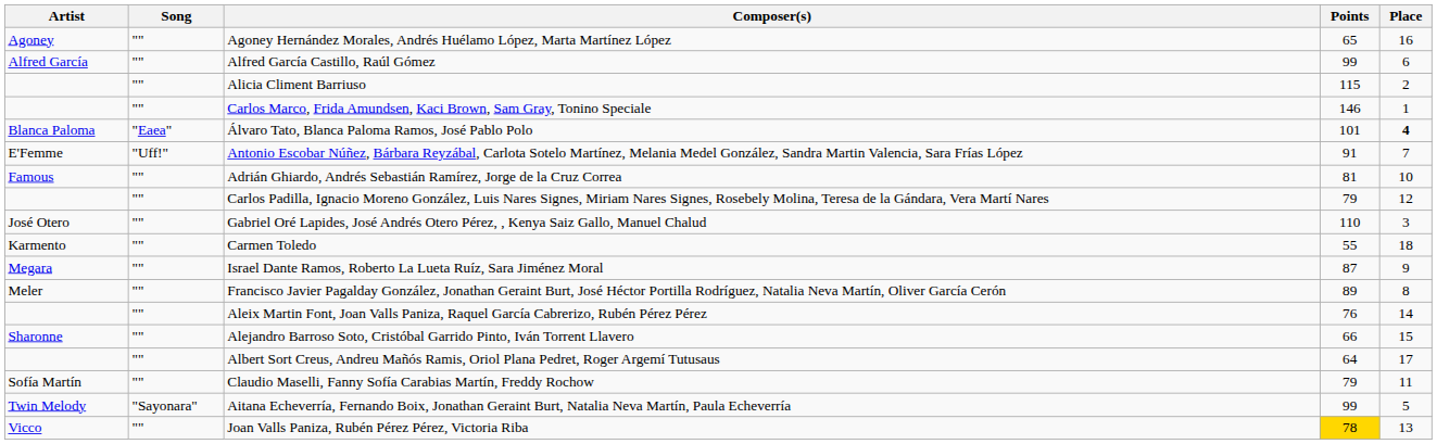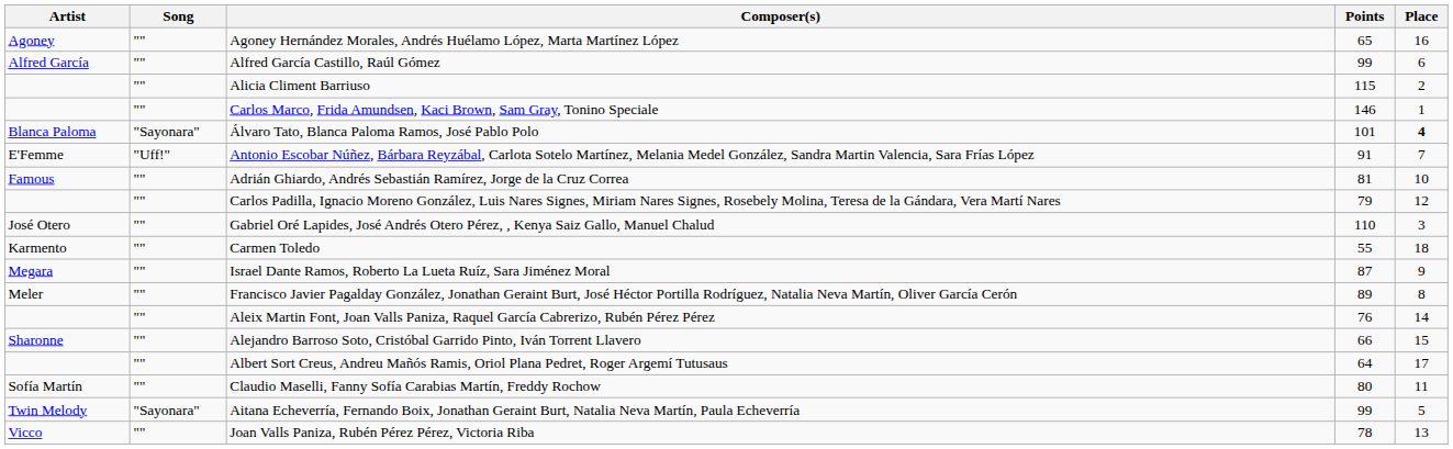 <table class="sortable wikitable" width="100%" style="margin: 1em auto 1em auto;">
 <tr>
 <th>Artist</th>
 <th>Song</th>
 <th>Composer(s)</th>
 <th>Points</th>
 <th>Place</th>
 </tr>
 <tr>
 <td><a href='#'>Agoney</a></td>
 <td>""</td>
 <td>Agoney Hernández Morales, Andrés Huélamo López, Marta Martínez López</td>
 <td align=center>65</td>
 <td align=center>16</td>
 </tr>
 <tr>
 <td><a href='#'>Alfred García</a></td>
 <td>""</td>
 <td>Alfred García Castillo, Raúl Gómez</td>
 <td align=center>99</td>
 <td align=center>6</td>
 </tr>
 <tr>
 <td></td>
 <td>""</td>
 <td>Alicia Climent Barriuso</td>
 <td align=center>115</td>
 <td align=center>2</td>
 </tr>
 <tr>
 <td></td>
 <td>""</td>
 <td><a href='#'>Carlos Marco</a>, <a href='#'>Frida Amundsen</a>, <a href='#'>Kaci Brown</a>, <a href='#'>Sam Gray</a>, Tonino Speciale</td>
 <td align=center>146</td>
 <td align=center>1</td>
 </tr>
 <tr>
 <td><a href='#'>Blanca Paloma</a></td>
-<td>"<a href='#'>Eaea</a>"</td>
+<td>"Sayonara"</td>
 <td>Álvaro Tato, Blanca Paloma Ramos, José Pablo Polo</td>
 <td align=center>101</td>
 <td align=center><strong>4</strong></td>
 </tr>
 <tr>
 <td>E'Femme</td>
 <td>"Uff!"</td>
 <td><a href='#'>Antonio Escobar Núñez</a>, <a href='#'>Bárbara Reyzábal</a>, Carlota Sotelo Martínez, Melania Medel González, Sandra Martin Valencia, Sara Frías López</td>
 <td align=center>91</td>
 <td align=center>7</td>
 </tr>
 <tr>
 <td><a href='#'>Famous</a></td>
 <td>""</td>
 <td>Adrián Ghiardo, Andrés Sebastián Ramírez, Jorge de la Cruz Correa</td>
 <td align=center>81</td>
 <td align=center>10</td>
 </tr>
 <tr>
 <td></td>
 <td>""</td>
 <td>Carlos Padilla, Ignacio Moreno González, Luis Nares Signes, Miriam Nares Signes, Rosebely Molina, Teresa de la Gándara, Vera Martí Nares</td>
 <td align=center>79</td>
 <td align=center>12</td>
 </tr>
 <tr>
 <td>José Otero</td>
 <td>""</td>
 <td>Gabriel Oré Lapides, José Andrés Otero Pérez, , Kenya Saiz Gallo, Manuel Chalud</td>
 <td align=center>110</td>
 <td align=center>3</td>
 </tr>
 <tr>
 <td>Karmento</td>
 <td>""</td>
 <td>Carmen Toledo</td>
 <td align=center>55</td>
 <td align=center>18</td>
 </tr>
 <tr>
 <td><a href='#'>Megara</a></td>
 <td>""</td>
 <td>Israel Dante Ramos, Roberto La Lueta Ruíz, Sara Jiménez Moral</td>
 <td align=center>87</td>
 <td align=center>9</td>
 </tr>
 <tr>
 <td>Meler</td>
 <td>""</td>
 <td>Francisco Javier Pagalday González, Jonathan Geraint Burt, José Héctor Portilla Rodríguez, Natalia Neva Martín, Oliver García Cerón</td>
 <td align=center>89</td>
 <td align=center>8</td>
 </tr>
 <tr>
 <td></td>
 <td>""</td>
 <td>Aleix Martin Font, Joan Valls Paniza, Raquel García Cabrerizo, Rubén Pérez Pérez</td>
 <td align=center>76</td>
 <td align=center>14</td>
 </tr>
 <tr>
 <td><a href='#'>Sharonne</a></td>
 <td>""</td>
 <td>Alejandro Barroso Soto, Cristóbal Garrido Pinto, Iván Torrent Llavero</td>
 <td align=center>66</td>
 <td align=center>15</td>
 </tr>
 <tr>
 <td></td>
 <td>""</td>
 <td>Albert Sort Creus, Andreu Mañós Ramis, Oriol Plana Pedret, Roger Argemí Tutusaus</td>
 <td align=center>64</td>
 <td align=center>17</td>
 </tr>
 <tr>
 <td>Sofía Martín</td>
 <td>""</td>
 <td>Claudio Maselli, Fanny Sofía Carabias Martín, Freddy Rochow</td>
-<td align=center>79</td>
+<td align=center>80</td>
 <td align=center>11</td>
 </tr>
 <tr>
 <td><a href='#'>Twin Melody</a></td>
 <td>"Sayonara"</td>
 <td>Aitana Echeverría, Fernando Boix, Jonathan Geraint Burt, Natalia Neva Martín, Paula Echeverría</td>
 <td align=center>99</td>
 <td align=center>5</td>
 </tr>
 <tr>
 <td><a href='#'>Vicco</a></td>
 <td>""</td>
 <td>Joan Valls Paniza, Rubén Pérez Pérez, Victoria Riba</td>
-<td align=center style="background: gold;">78</td>
+<td align=center>78</td>
 <td align=center>13</td>
 </tr>
 </table>
